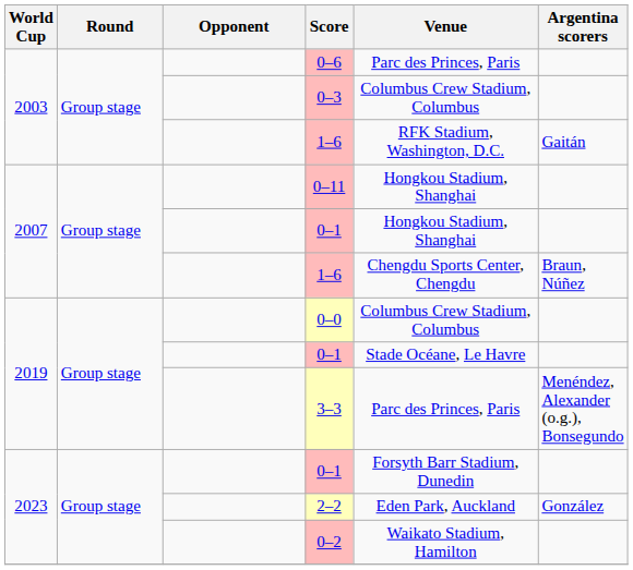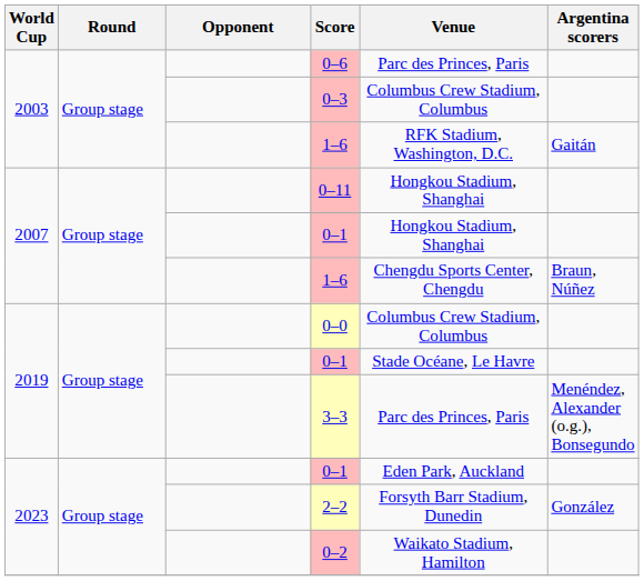 <table class="wikitable sortable" style="text-align:left;">
 <tr>
 <th>World Cup</th>
 <th width=110>Round</th>
 <th width=150>Opponent</th>
 <th width=40>Score</th>
 <th width=200>Venue</th>
 <th>Argentina scorers</th>
 </tr>
 <tr>
 <td rowspan="3" align=center><a href='#'>2003</a></td>
 <td rowspan="3"><a href='#'>Group stage</a></td>
 <td></td>
 <td style="text-align:center; background:#ffbbbb;"><a href='#'>0–6</a></td>
 <td align=center><a href='#'>Parc des Princes</a>, <a href='#'>Paris</a></td>
 <td></td>
 </tr>
 <tr>
 <td></td>
 <td style="text-align:center; background:#ffbbbb;"><a href='#'>0–3</a></td>
 <td align=center><a href='#'>Columbus Crew Stadium</a>, <a href='#'>Columbus</a></td>
 <td></td>
 </tr>
 <tr>
 <td></td>
 <td style="text-align:center; background:#ffbbbb;"><a href='#'>1–6</a></td>
 <td align=center><a href='#'>RFK Stadium</a>, <a href='#'>Washington, D.C.</a></td>
 <td><a href='#'>Gaitán</a></td>
 </tr>
 <tr>
 <td rowspan="3" align=center><a href='#'>2007</a></td>
 <td rowspan="3"><a href='#'>Group stage</a></td>
 <td></td>
 <td style="text-align:center; background:#ffbbbb;"><a href='#'>0–11</a></td>
 <td align=center><a href='#'>Hongkou Stadium</a>, <a href='#'>Shanghai</a></td>
 <td></td>
 </tr>
 <tr>
 <td></td>
 <td style="text-align:center; background:#ffbbbb;"><a href='#'>0–1</a></td>
 <td align=center><a href='#'>Hongkou Stadium</a>, <a href='#'>Shanghai</a></td>
 <td></td>
 </tr>
 <tr>
 <td></td>
 <td style="text-align:center; background:#ffbbbb;"><a href='#'>1–6</a></td>
 <td align=center><a href='#'>Chengdu Sports Center</a>, <a href='#'>Chengdu</a></td>
 <td><a href='#'>Braun</a>, <a href='#'>Núñez</a></td>
 </tr>
 <tr>
 <td rowspan="3" align=center><a href='#'>2019</a></td>
 <td rowspan="3"><a href='#'>Group stage</a></td>
 <td></td>
 <td style="text-align:center; background:#ffffbb;"><a href='#'>0–0</a></td>
 <td align=center><a href='#'>Columbus Crew Stadium</a>, <a href='#'>Columbus</a></td>
 <td></td>
 </tr>
 <tr>
 <td></td>
 <td style="text-align:center; background:#ffbbbb;"><a href='#'>0–1</a></td>
 <td align=center><a href='#'>Stade Océane</a>, <a href='#'>Le Havre</a></td>
 <td></td>
 </tr>
 <tr>
 <td></td>
 <td style="text-align:center; background:#ffffbb;"><a href='#'>3–3</a></td>
 <td align=center><a href='#'>Parc des Princes</a>, <a href='#'>Paris</a></td>
 <td><a href='#'>Menéndez</a>, <a href='#'>Alexander</a> (o.g.), <a href='#'>Bonsegundo</a></td>
 </tr>
 <tr>
 <td rowspan="3" align=center><a href='#'>2023</a></td>
 <td rowspan="3"><a href='#'>Group stage</a></td>
 <td></td>
 <td style="text-align:center; background:#ffbbbb;"><a href='#'>0–1</a></td>
-<td align=center><a href='#'>Forsyth Barr Stadium</a>, <a href='#'>Dunedin</a></td>
+<td align=center><a href='#'>Eden Park</a>, <a href='#'>Auckland</a></td>
 <td></td>
 </tr>
 <tr>
 <td></td>
 <td style="text-align:center; background:#ffffbb;"><a href='#'>2–2</a></td>
-<td align=center><a href='#'>Eden Park</a>, <a href='#'>Auckland</a></td>
+<td align=center><a href='#'>Forsyth Barr Stadium</a>, <a href='#'>Dunedin</a></td>
 <td><a href='#'>González</a></td>
 </tr>
 <tr>
 <td></td>
 <td style="text-align:center; background:#ffbbbb;"><a href='#'>0–2</a></td>
 <td align=center><a href='#'>Waikato Stadium</a>, <a href='#'>Hamilton</a></td>
 <td></td>
 </tr>
 <tr>
 </tr>
 </table>
